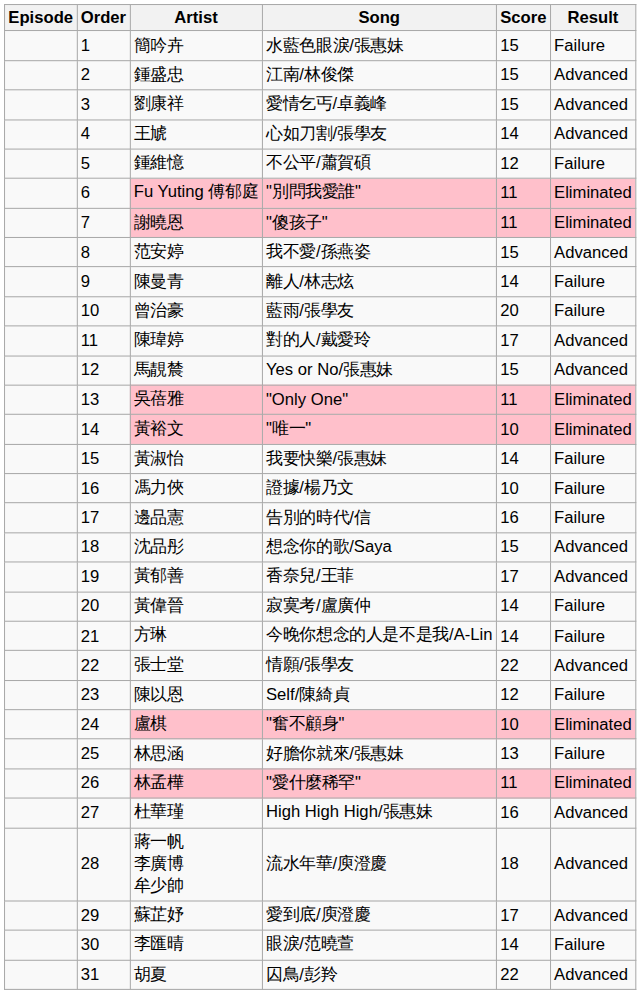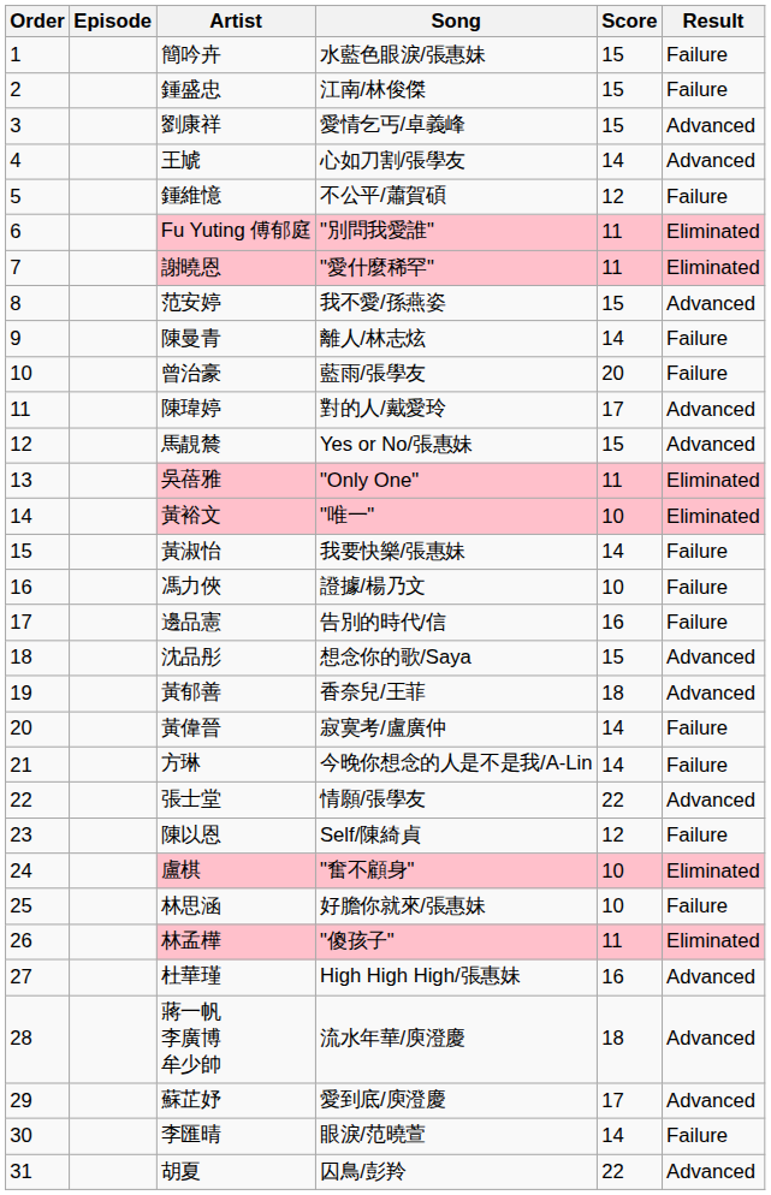 <table class="wikitable sortable">
 <tr>
+<th>Order</th>
 <th>Episode</th>
-<th>Order</th>
 <th>Artist</th>
 <th>Song</th>
 <th>Score</th>
 <th>Result</th>
 </tr>
 <tr>
+<td>1</td>
 <td></td>
-<td>1</td>
 <td>簡吟卉</td>
 <td>水藍色眼淚/張惠妹</td>
 <td>15</td>
 <td>Failure</td>
 </tr>
 <tr>
+<td>2</td>
 <td></td>
-<td>2</td>
 <td>鍾盛忠</td>
 <td>江南/林俊傑</td>
 <td>15</td>
-<td>Advanced</td>
+<td>Failure</td>
 </tr>
 <tr>
+<td>3</td>
 <td></td>
-<td>3</td>
 <td>劉康祥</td>
 <td>愛情乞丐/卓義峰</td>
 <td>15</td>
 <td>Advanced</td>
 </tr>
 <tr>
+<td>4</td>
 <td></td>
-<td>4</td>
 <td>王虓</td>
 <td>心如刀割/張學友</td>
 <td>14</td>
 <td>Advanced</td>
 </tr>
 <tr>
+<td>5</td>
 <td></td>
-<td>5</td>
 <td>鍾維憶</td>
 <td>不公平/蕭賀碩</td>
 <td>12</td>
 <td>Failure</td>
 </tr>
 <tr>
+<td>6</td>
 <td></td>
-<td>6</td>
 <td style="background:pink;">Fu Yuting 傅郁庭</td>
 <td style="background:pink;">"別問我愛誰"</td>
 <td style="background:pink;">11</td>
 <td style="background:pink;">Eliminated</td>
 </tr>
 <tr>
+<td>7</td>
 <td></td>
-<td>7</td>
 <td style="background:pink;">謝曉恩</td>
-<td style="background:pink;">"傻孩子"</td>
+<td style="background:pink;">"愛什麼稀罕"</td>
 <td style="background:pink;">11</td>
 <td style="background:pink;">Eliminated</td>
 </tr>
 <tr>
+<td>8</td>
 <td></td>
-<td>8</td>
 <td>范安婷</td>
 <td>我不愛/孫燕姿</td>
 <td>15</td>
 <td>Advanced</td>
 </tr>
 <tr>
+<td>9</td>
 <td></td>
-<td>9</td>
 <td>陳曼青</td>
 <td>離人/林志炫</td>
 <td>14</td>
 <td>Failure</td>
 </tr>
 <tr>
+<td>10</td>
 <td></td>
-<td>10</td>
 <td>曾治豪</td>
 <td>藍雨/張學友</td>
 <td>20</td>
 <td>Failure</td>
 </tr>
 <tr>
+<td>11</td>
 <td></td>
-<td>11</td>
 <td>陳瑋婷</td>
 <td>對的人/戴愛玲</td>
 <td>17</td>
 <td>Advanced</td>
 </tr>
 <tr>
+<td>12</td>
 <td></td>
-<td>12</td>
 <td>馬靚辳</td>
 <td>Yes or No/張惠妹</td>
 <td>15</td>
 <td>Advanced</td>
 </tr>
 <tr>
+<td>13</td>
 <td></td>
-<td>13</td>
 <td style="background:pink;">吳蓓雅</td>
 <td style="background:pink;">"Only One"</td>
 <td style="background:pink;">11</td>
 <td style="background:pink;">Eliminated</td>
 </tr>
 <tr>
+<td>14</td>
 <td></td>
-<td>14</td>
 <td style="background:pink;">黃裕文</td>
 <td style="background:pink;">"唯一"</td>
 <td style="background:pink;">10</td>
 <td style="background:pink;">Eliminated</td>
 </tr>
 <tr>
+<td>15</td>
 <td></td>
-<td>15</td>
 <td>黃淑怡</td>
 <td>我要快樂/張惠妹</td>
 <td>14</td>
 <td>Failure</td>
 </tr>
 <tr>
+<td>16</td>
 <td></td>
-<td>16</td>
 <td>馮力俠</td>
 <td>證據/楊乃文</td>
 <td>10</td>
 <td>Failure</td>
 </tr>
 <tr>
+<td>17</td>
 <td></td>
-<td>17</td>
 <td>邊品憲</td>
 <td>告別的時代/信</td>
 <td>16</td>
 <td>Failure</td>
 </tr>
 <tr>
+<td>18</td>
 <td></td>
-<td>18</td>
 <td>沈品彤</td>
 <td>想念你的歌/Saya</td>
 <td>15</td>
 <td>Advanced</td>
 </tr>
 <tr>
+<td>19</td>
 <td></td>
-<td>19</td>
 <td>黃郁善</td>
 <td>香奈兒/王菲</td>
-<td>17</td>
+<td>18</td>
 <td>Advanced</td>
 </tr>
 <tr>
+<td>20</td>
 <td></td>
-<td>20</td>
 <td>黃偉晉</td>
 <td>寂寞考/盧廣仲</td>
 <td>14</td>
 <td>Failure</td>
 </tr>
 <tr>
+<td>21</td>
 <td></td>
-<td>21</td>
 <td>方琳</td>
 <td>今晚你想念的人是不是我/A-Lin</td>
 <td>14</td>
 <td>Failure</td>
 </tr>
 <tr>
+<td>22</td>
 <td></td>
-<td>22</td>
 <td>張士堂</td>
 <td>情願/張學友</td>
 <td>22</td>
 <td>Advanced</td>
 </tr>
 <tr>
+<td>23</td>
 <td></td>
-<td>23</td>
 <td>陳以恩</td>
 <td>Self/陳綺貞</td>
 <td>12</td>
 <td>Failure</td>
 </tr>
 <tr>
+<td>24</td>
 <td></td>
-<td>24</td>
 <td style="background:pink;">盧棋</td>
 <td style="background:pink;">"奮不顧身"</td>
 <td style="background:pink;">10</td>
 <td style="background:pink;">Eliminated</td>
 </tr>
 <tr>
+<td>25</td>
 <td></td>
-<td>25</td>
 <td>林思涵</td>
 <td>好膽你就來/張惠妹</td>
-<td>13</td>
+<td>10</td>
 <td>Failure</td>
 </tr>
 <tr>
+<td>26</td>
 <td></td>
-<td>26</td>
 <td style="background:pink;">林孟樺</td>
-<td style="background:pink;">"愛什麼稀罕"</td>
+<td style="background:pink;">"傻孩子"</td>
 <td style="background:pink;">11</td>
 <td style="background:pink;">Eliminated</td>
 </tr>
 <tr>
+<td>27</td>
 <td></td>
-<td>27</td>
 <td>杜華瑾</td>
 <td>High High High/張惠妹</td>
 <td>16</td>
 <td>Advanced</td>
 </tr>
 <tr>
+<td>28</td>
 <td></td>
-<td>28</td>
 <td>蔣一帆<br>李廣博<br>牟少帥</td>
 <td>流水年華/庾澄慶</td>
 <td>18</td>
 <td>Advanced</td>
 </tr>
 <tr>
+<td>29</td>
 <td></td>
-<td>29</td>
 <td>蘇芷妤</td>
 <td>愛到底/庾澄慶</td>
 <td>17</td>
 <td>Advanced</td>
 </tr>
 <tr>
+<td>30</td>
 <td></td>
-<td>30</td>
 <td>李匯晴</td>
 <td>眼淚/范曉萱</td>
 <td>14</td>
 <td>Failure</td>
 </tr>
 <tr>
+<td>31</td>
 <td></td>
-<td>31</td>
 <td>胡夏</td>
 <td>囚鳥/彭羚</td>
 <td>22</td>
 <td>Advanced</td>
 </tr>
 </table>
